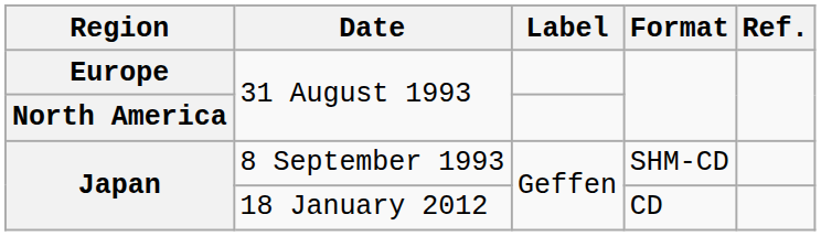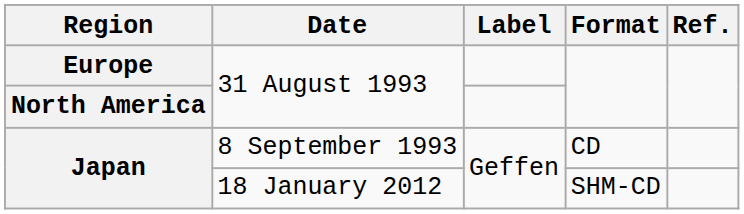 <table class="wikitable plainrowheaders">
 <tr>
 <th scope="col">Region</th>
 <th scope="col">Date</th>
 <th scope="col">Label</th>
 <th scope="col">Format</th>
 <th scope="col">Ref.</th>
 </tr>
 <tr>
 <th scope="row">Europe</th>
 <td scope="row" rowspan="2">31 August 1993</td>
 <td scope="row"></td>
 <td scope="row" rowspan="2"></td>
 <td scope="row" rowspan="2"></td>
 </tr>
 <tr>
 <th scope="row">North America</th>
 <td scope="row"></td>
 </tr>
 <tr>
 <th scope="row" rowspan="2">Japan</th>
 <td scope="row">8 September 1993</td>
 <td scope="row" rowspan="2">Geffen</td>
-<td scope="row">SHM-CD</td>
+<td scope="row">CD</td>
 <td scope="row"></td>
 </tr>
 <tr>
 <td scope="row">18 January 2012</td>
-<td scope="row">CD</td>
+<td scope="row">SHM-CD</td>
 <td scope="row"></td>
 </tr>
 </table>
